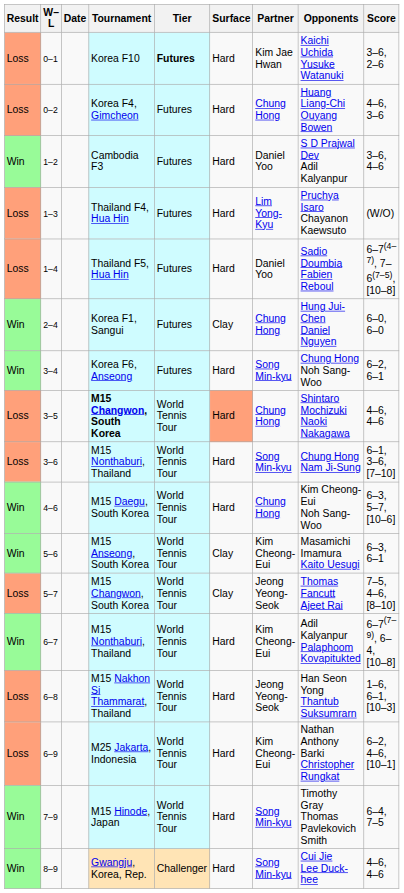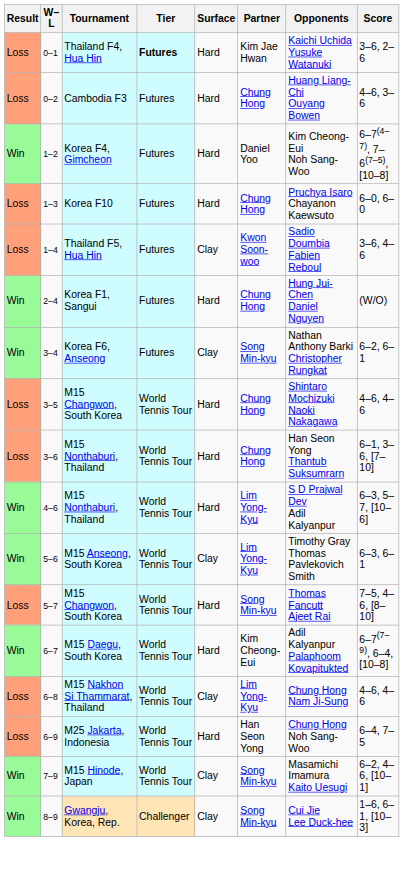 <table class="sortable wikitable nowrap">
 <tr>
 <th>Result</th>
 <th class="unsortable">W–L</th>
-<th>Date</th>
 <th>Tournament</th>
 <th>Tier</th>
 <th>Surface</th>
 <th>Partner</th>
 <th>Opponents</th>
 <th class="unsortable">Score</th>
 </tr>
 <tr>
 <td bgcolor=FFA07A>Loss</td>
 <td><small>0–1</small></td>
-<td></td>
-<td style="background:#cffcff;">Korea F10</td>
+<td style="background:#cffcff;">Thailand F4, <a href='#'>Hua Hin</a></td>
 <td style="background:#cffcff;"><strong>Futures</strong></td>
 <td>Hard</td>
 <td> Kim Jae Hwan</td>
 <td> <a href='#'>Kaichi Uchida</a> <br>  <a href='#'>Yusuke Watanuki</a></td>
 <td>3–6, 2–6</td>
 </tr>
 <tr>
 <td bgcolor=FFA07A>Loss</td>
 <td><small>0–2</small></td>
-<td></td>
-<td style="background:#cffcff;">Korea F4, <a href='#'>Gimcheon</a></td>
+<td style="background:#cffcff;">Cambodia F3</td>
 <td style="background:#cffcff;">Futures</td>
 <td>Hard</td>
 <td> <a href='#'>Chung Hong</a></td>
 <td> <a href='#'>Huang Liang-Chi</a> <br>  <a href='#'>Ouyang Bowen</a></td>
 <td>4–6, 3–6</td>
 </tr>
 <tr>
 <td bgcolor=98FB98>Win</td>
 <td><small>1–2</small></td>
-<td></td>
-<td style="background:#cffcff;">Cambodia F3</td>
+<td style="background:#cffcff;">Korea F4, <a href='#'>Gimcheon</a></td>
 <td style="background:#cffcff;">Futures</td>
 <td>Hard</td>
 <td> Daniel Yoo</td>
-<td> <a href='#'>S D Prajwal Dev</a> <br>  Adil Kalyanpur</td>
-<td>3–6, 4–6</td>
+<td> Kim Cheong-Eui <br>  Noh Sang-Woo</td>
+<td>6–7<sup>(4–7)</sup>, 7–6<sup>(7–5)</sup>, [10–8]</td>
 </tr>
 <tr>
 <td bgcolor=FFA07A>Loss</td>
 <td><small>1–3</small></td>
-<td></td>
-<td style="background:#cffcff;">Thailand F4, <a href='#'>Hua Hin</a></td>
+<td style="background:#cffcff;">Korea F10</td>
 <td style="background:#cffcff;">Futures</td>
 <td>Hard</td>
-<td> <a href='#'>Lim Yong-Kyu</a></td>
+<td> <a href='#'>Chung Hong</a></td>
 <td> <a href='#'>Pruchya Isaro</a> <br>  Chayanon Kaewsuto</td>
-<td>(W/O)</td>
+<td>6–0, 6–0</td>
 </tr>
 <tr>
 <td bgcolor=FFA07A>Loss</td>
 <td><small>1–4</small></td>
-<td></td>
 <td style="background:#cffcff;">Thailand F5, <a href='#'>Hua Hin</a></td>
 <td style="background:#cffcff;">Futures</td>
-<td>Hard</td>
-<td> Daniel Yoo</td>
+<td>Clay</td>
+<td> <a href='#'>Kwon Soon-woo</a></td>
 <td> <a href='#'>Sadio Doumbia</a> <br>  <a href='#'>Fabien Reboul</a></td>
-<td>6–7<sup>(4–7)</sup>, 7–6<sup>(7–5)</sup>, [10–8]</td>
+<td>3–6, 4–6</td>
 </tr>
 <tr>
 <td bgcolor=98FB98>Win</td>
 <td><small>2–4</small></td>
-<td></td>
 <td style="background:#cffcff;">Korea F1, Sangui</td>
 <td style="background:#cffcff;">Futures</td>
-<td>Clay</td>
+<td>Hard</td>
 <td> <a href='#'>Chung Hong</a></td>
 <td> <a href='#'>Hung Jui-Chen</a> <br>  <a href='#'>Daniel Nguyen</a></td>
-<td>6–0, 6–0</td>
+<td>(W/O)</td>
 </tr>
 <tr>
 <td bgcolor=98FB98>Win</td>
 <td><small>3–4</small></td>
-<td></td>
 <td style="background:#cffcff;">Korea F6, <a href='#'>Anseong</a></td>
 <td style="background:#cffcff;">Futures</td>
-<td>Hard</td>
+<td>Clay</td>
 <td> <a href='#'>Song Min-kyu</a></td>
-<td> <a href='#'>Chung Hong</a> <br>  Noh Sang-Woo</td>
+<td> Nathan Anthony Barki <br>  <a href='#'>Christopher Rungkat</a></td>
 <td>6–2, 6–1</td>
 </tr>
 <tr>
 <td bgcolor=FFA07A>Loss</td>
 <td><small>3–5</small></td>
-<td></td>
-<td style="background:#cffcff;"><strong>M15 <a href='#'>Changwon</a>, South Korea</strong></td>
+<td style="background:#cffcff;">M15 <a href='#'>Changwon</a>, South Korea</td>
 <td style="background:#cffcff;">World Tennis Tour</td>
-<td style="background: lightsalmon;">Hard</td>
+<td>Hard</td>
 <td> <a href='#'>Chung Hong</a></td>
 <td> <a href='#'>Shintaro Mochizuki</a> <br>  <a href='#'>Naoki Nakagawa</a></td>
 <td>4–6, 4–6</td>
 </tr>
 <tr>
 <td bgcolor=FFA07A>Loss</td>
 <td><small>3–6</small></td>
-<td></td>
 <td style="background:#cffcff;">M15 <a href='#'>Nonthaburi</a>, Thailand</td>
 <td style="background:#cffcff;">World Tennis Tour</td>
 <td>Hard</td>
-<td> <a href='#'>Song Min-kyu</a></td>
-<td> <a href='#'>Chung Hong</a> <br>  <a href='#'>Nam Ji-Sung</a></td>
+<td> <a href='#'>Chung Hong</a></td>
+<td> Han Seon Yong <br>  <a href='#'>Thantub Suksumrarn</a></td>
 <td>6–1, 3–6, [7–10]</td>
 </tr>
 <tr>
 <td bgcolor=98FB98>Win</td>
 <td><small>4–6</small></td>
-<td></td>
-<td style="background:#cffcff;">M15 <a href='#'>Daegu</a>, South Korea</td>
+<td style="background:#cffcff;">M15 <a href='#'>Nonthaburi</a>, Thailand</td>
 <td style="background:#cffcff;">World Tennis Tour</td>
 <td>Hard</td>
-<td> <a href='#'>Chung Hong</a></td>
-<td> Kim Cheong-Eui <br>  Noh Sang-Woo</td>
+<td> <a href='#'>Lim Yong-Kyu</a></td>
+<td> <a href='#'>S D Prajwal Dev</a> <br>  Adil Kalyanpur</td>
 <td>6–3, 5–7, [10–6]</td>
 </tr>
 <tr>
 <td bgcolor=98FB98>Win</td>
 <td><small>5–6</small></td>
-<td></td>
 <td style="background:#cffcff;">M15 <a href='#'>Anseong</a>, South Korea</td>
 <td style="background:#cffcff;">World Tennis Tour</td>
 <td>Clay</td>
-<td> Kim Cheong-Eui</td>
-<td> Masamichi Imamura <br>  <a href='#'>Kaito Uesugi</a></td>
+<td> <a href='#'>Lim Yong-Kyu</a></td>
+<td> Timothy Gray <br>  Thomas Pavlekovich Smith</td>
 <td>6–3, 6–1</td>
 </tr>
 <tr>
 <td bgcolor=FFA07A>Loss</td>
 <td><small>5–7</small></td>
-<td></td>
 <td style="background:#cffcff;">M15 <a href='#'>Changwon</a>, South Korea</td>
 <td style="background:#cffcff;">World Tennis Tour</td>
-<td>Clay</td>
-<td> Jeong Yeong-Seok</td>
+<td>Hard</td>
+<td> <a href='#'>Song Min-kyu</a></td>
 <td> <a href='#'>Thomas Fancutt</a> <br>  <a href='#'>Ajeet Rai</a></td>
 <td>7–5, 4–6, [8–10]</td>
 </tr>
 <tr>
 <td bgcolor=98FB98>Win</td>
 <td><small>6–7</small></td>
-<td></td>
-<td style="background:#cffcff;">M15 <a href='#'>Nonthaburi</a>, Thailand</td>
+<td style="background:#cffcff;">M15 <a href='#'>Daegu</a>, South Korea</td>
 <td style="background:#cffcff;">World Tennis Tour</td>
 <td>Hard</td>
 <td> Kim Cheong-Eui</td>
 <td> Adil Kalyanpur <br>  <a href='#'>Palaphoom Kovapitukted</a></td>
 <td>6–7<sup>(7–9)</sup>, 6–4, [10–8]</td>
 </tr>
 <tr>
 <td bgcolor=FFA07A>Loss</td>
 <td><small>6–8</small></td>
-<td></td>
 <td style="background:#cffcff;">M15 <a href='#'>Nakhon Si Thammarat</a>, Thailand</td>
 <td style="background:#cffcff;">World Tennis Tour</td>
-<td>Hard</td>
-<td> Jeong Yeong-Seok</td>
-<td> Han Seon Yong <br>  <a href='#'>Thantub Suksumrarn</a></td>
-<td>1–6, 6–1, [10–3]</td>
+<td>Clay</td>
+<td> <a href='#'>Lim Yong-Kyu</a></td>
+<td> <a href='#'>Chung Hong</a> <br>  <a href='#'>Nam Ji-Sung</a></td>
+<td>4–6, 4–6</td>
 </tr>
 <tr>
 <td bgcolor=FFA07A>Loss</td>
 <td><small>6–9</small></td>
-<td></td>
 <td style="background:#cffcff;">M25 <a href='#'>Jakarta</a>, Indonesia</td>
 <td style="background:#cffcff;">World Tennis Tour</td>
 <td>Hard</td>
-<td> Kim Cheong-Eui</td>
-<td> Nathan Anthony Barki <br>  <a href='#'>Christopher Rungkat</a></td>
+<td> Han Seon Yong</td>
+<td> <a href='#'>Chung Hong</a> <br>  Noh Sang-Woo</td>
+<td>6–4, 7–5</td>
+</tr>
+<tr>
+<td bgcolor=98FB98>Win</td>
+<td><small>7–9</small></td>
+<td style="background:#cffcff;">M15 <a href='#'>Hinode</a>, Japan</td>
+<td style="background:#cffcff;">World Tennis Tour</td>
+<td>Clay</td>
+<td> <a href='#'>Song Min-kyu</a></td>
+<td> Masamichi Imamura <br>  <a href='#'>Kaito Uesugi</a></td>
 <td>6–2, 4–6, [10–1]</td>
 </tr>
 <tr>
 <td bgcolor=98FB98>Win</td>
-<td><small>7–9</small></td>
-<td></td>
-<td style="background:#cffcff;">M15 <a href='#'>Hinode</a>, Japan</td>
-<td style="background:#cffcff;">World Tennis Tour</td>
-<td>Hard</td>
-<td> <a href='#'>Song Min-kyu</a></td>
-<td> Timothy Gray <br>  Thomas Pavlekovich Smith</td>
-<td>6–4, 7–5</td>
-</tr>
-<tr>
-<td bgcolor=98FB98>Win</td>
 <td><small>8–9</small></td>
-<td><a href='#'></a></td>
 <td style="background:moccasin;"><a href='#'>Gwangju</a>, Korea, Rep.</td>
 <td style="background:moccasin;">Challenger</td>
-<td>Hard</td>
+<td>Clay</td>
 <td> <a href='#'>Song Min-kyu</a></td>
 <td> <a href='#'>Cui Jie</a><br> <a href='#'>Lee Duck-hee</a></td>
-<td>4–6, 4–6</td>
+<td>1–6, 6–1, [10–3]</td>
 </tr>
 </table>
